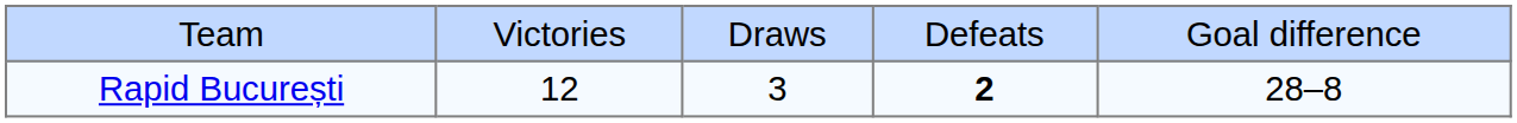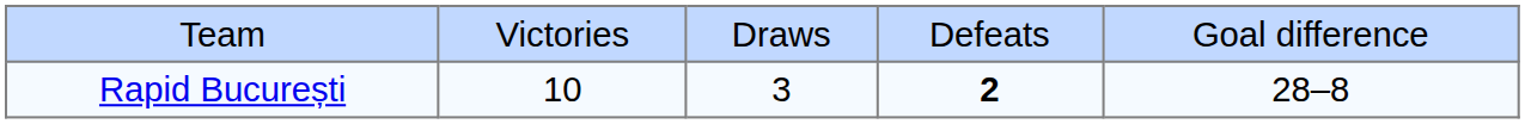 <table border=1 style="border-collapse:collapse; font-size:90%;" cellpadding=3 cellspacing=0 width=100%>
 <tr bgcolor=#C1D8FF align=center>
 <td>Team</td>
 <td>Victories</td>
 <td>Draws</td>
 <td>Defeats</td>
 <td>Goal difference</td>
 </tr>
 <tr align=center bgcolor=#F5FAFF>
 <td><a href='#'>Rapid București</a></td>
-<td>12</td>
+<td>10</td>
 <td>3</td>
 <td><strong>2</strong></td>
 <td>28–8</td>
 </tr>
 </table>
